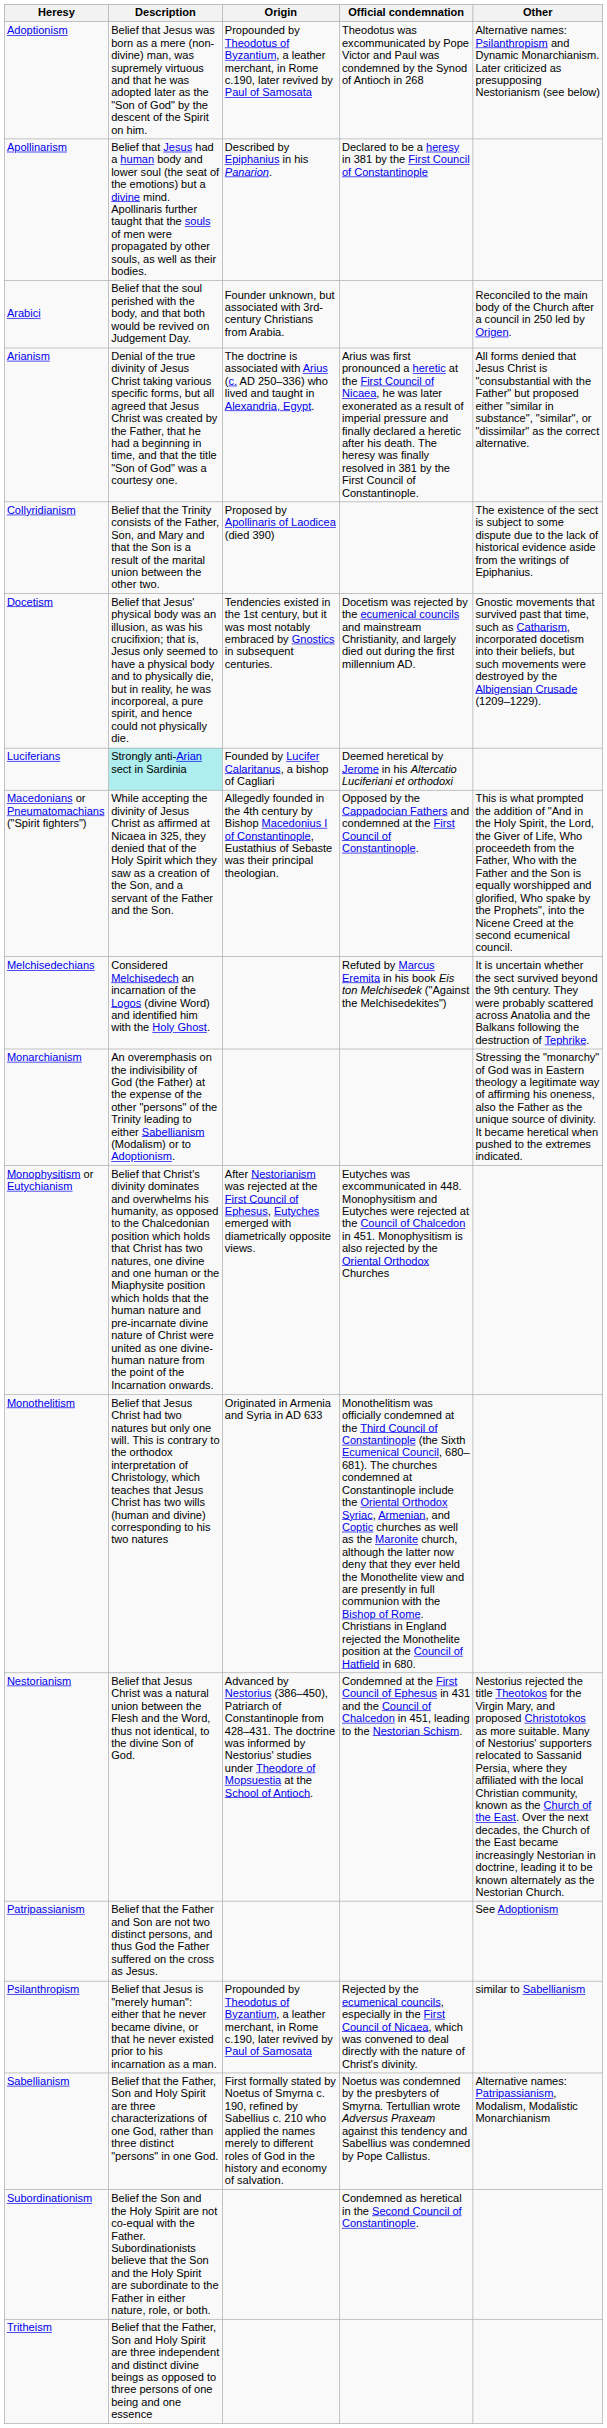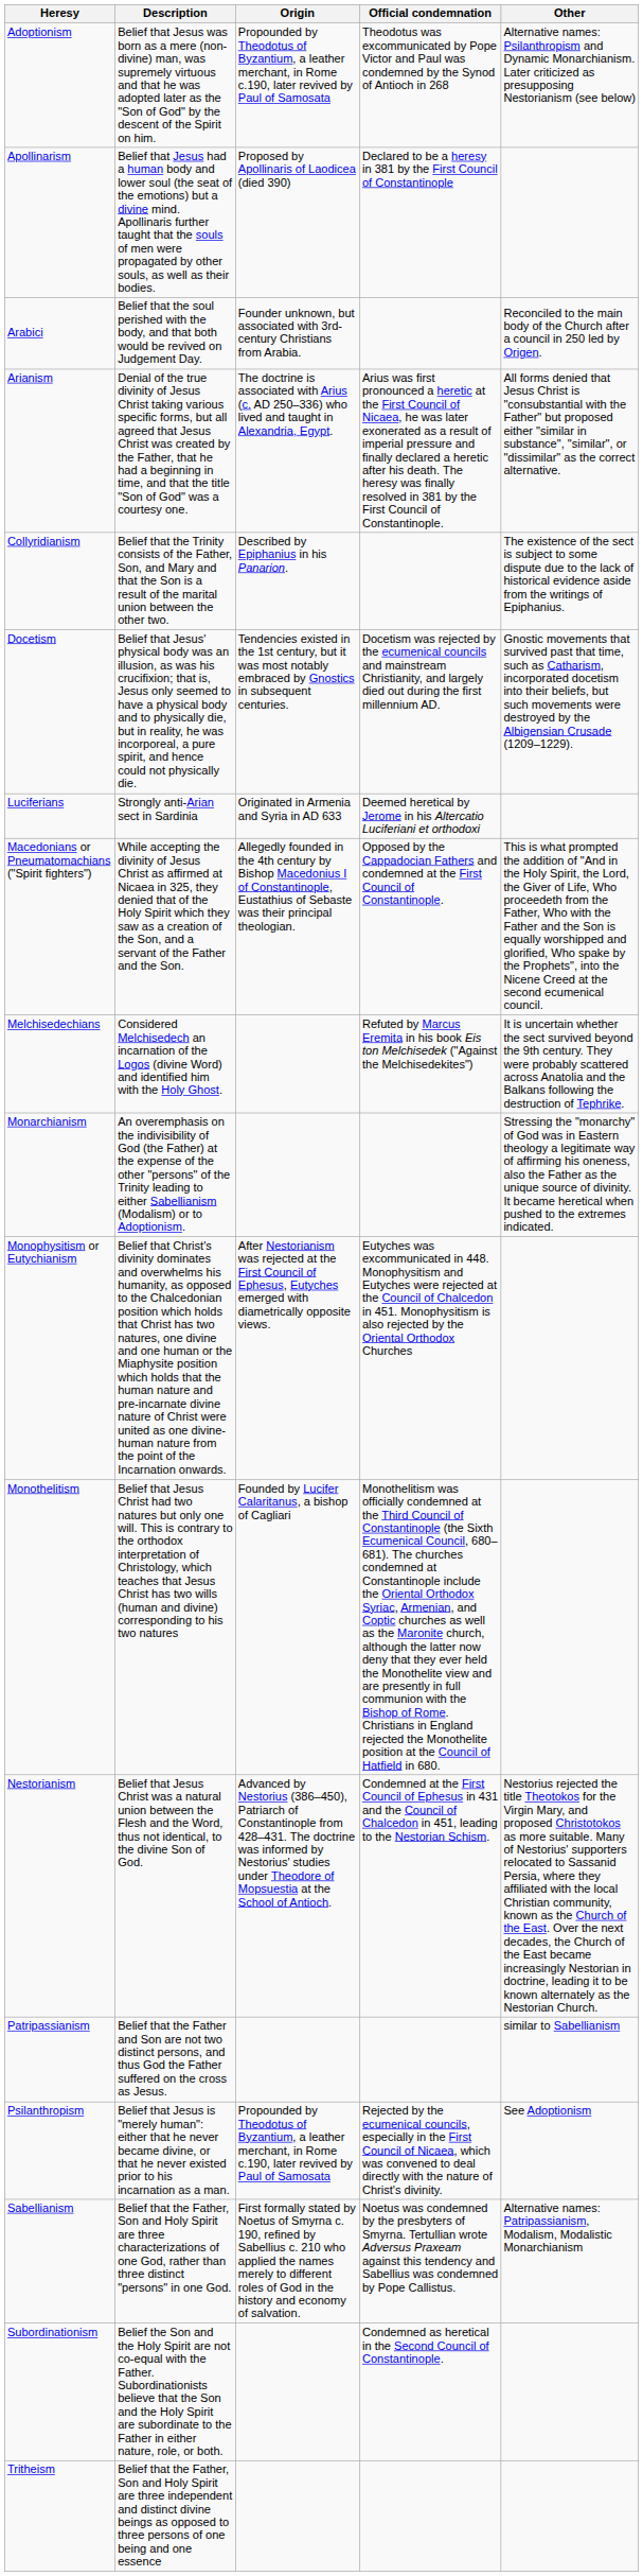 <table class="wikitable">
 <tr style="background:#ccc;">
 <th style="width:150px;">Heresy</th>
 <th style="width:250px;">Description</th>
 <th style="width:300px;">Origin</th>
 <th style="width:350px;">Official condemnation</th>
 <th style="width:350px;">Other</th>
 </tr>
 <tr valign="top">
 <td><a href='#'>Adoptionism</a></td>
 <td>Belief that Jesus was born as a mere (non-divine) man, was supremely virtuous and that he was adopted later as the "Son of God" by the descent of the Spirit on him.</td>
 <td>Propounded by <a href='#'>Theodotus of Byzantium</a>, a leather merchant, in Rome c.190, later revived by <a href='#'>Paul of Samosata</a></td>
 <td>Theodotus was excommunicated by Pope Victor and Paul was condemned by the Synod of Antioch in 268</td>
 <td>Alternative names: <a href='#'>Psilanthropism</a> and Dynamic Monarchianism. Later criticized as presupposing Nestorianism (see below)</td>
 </tr>
 <tr valign="top">
 <td><a href='#'>Apollinarism</a></td>
 <td>Belief that <a href='#'>Jesus</a> had a <a href='#'>human</a> body and lower soul (the seat of the emotions) but a <a href='#'>divine</a> mind. Apollinaris further taught that the <a href='#'>souls</a> of men were propagated by other souls, as well as their bodies.</td>
-<td>Described by <a href='#'>Epiphanius</a> in his <em><a href='#'>Panarion</a></em>.</td>
+<td>Proposed by <a href='#'>Apollinaris of Laodicea</a> (died 390)</td>
 <td>Declared to be a <a href='#'>heresy</a> in 381 by the <a href='#'>First Council of Constantinople</a></td>
 <td></td>
 </tr>
 <tr>
 <td><a href='#'>Arabici</a></td>
 <td>Belief that the soul perished with the body, and that both would be revived on Judgement Day.</td>
 <td>Founder unknown, but associated with 3rd-century Christians from Arabia.</td>
 <td></td>
 <td>Reconciled to the main body of the Church after a council in 250 led by <a href='#'>Origen</a>.</td>
 </tr>
 <tr valign="top">
 <td><a href='#'>Arianism</a></td>
 <td>Denial of the true divinity of Jesus Christ taking various specific forms, but all agreed that Jesus Christ was created by the Father, that he had a beginning in time, and that the title "Son of God" was a courtesy one.</td>
 <td>The doctrine is associated with <a href='#'>Arius</a> (<a href='#'>c.</a> AD 250–336) who lived and taught in <a href='#'>Alexandria, Egypt</a>.</td>
 <td>Arius was first pronounced a <a href='#'>heretic</a> at the <a href='#'>First Council of Nicaea</a>, he was later exonerated as a result of imperial pressure and finally declared a heretic after his death. The heresy was finally resolved in 381 by the First Council of Constantinople.</td>
 <td>All forms denied that Jesus Christ is "consubstantial with the Father" but proposed either "similar in substance", "similar", or "dissimilar" as the correct alternative.</td>
 </tr>
 <tr valign="top">
 <td><a href='#'>Collyridianism</a></td>
 <td>Belief that the Trinity consists of the Father, Son, and Mary and that the Son is a result of the marital union between the other two.</td>
-<td>Proposed by <a href='#'>Apollinaris of Laodicea</a> (died 390)</td>
+<td>Described by <a href='#'>Epiphanius</a> in his <em><a href='#'>Panarion</a></em>.</td>
 <td></td>
 <td>The existence of the sect is subject to some dispute due to the lack of historical evidence aside from the writings of Epiphanius.</td>
 </tr>
 <tr valign="top">
 <td><a href='#'>Docetism</a></td>
 <td>Belief that Jesus' physical body was an illusion, as was his crucifixion; that is, Jesus only seemed to have a physical body and to physically die, but in reality, he was incorporeal, a pure spirit, and hence could not physically die.</td>
 <td>Tendencies existed in the 1st century, but it was most notably embraced by <a href='#'>Gnostics</a> in subsequent centuries.</td>
 <td>Docetism was rejected by the <a href='#'>ecumenical councils</a> and mainstream Christianity, and largely died out during the first millennium AD.</td>
 <td>Gnostic movements that survived past that time, such as <a href='#'>Catharism</a>, incorporated docetism into their beliefs, but such movements were destroyed by the <a href='#'>Albigensian Crusade</a> (1209–1229).</td>
 </tr>
 <tr valign="top">
 <td><a href='#'>Luciferians</a></td>
-<td style="background: paleturquoise;">Strongly anti-<a href='#'>Arian</a> sect in Sardinia</td>
-<td>Founded by <a href='#'>Lucifer Calaritanus</a>, a bishop of Cagliari</td>
+<td>Strongly anti-<a href='#'>Arian</a> sect in Sardinia</td>
+<td>Originated in Armenia and Syria in AD 633</td>
 <td>Deemed heretical by <a href='#'>Jerome</a> in his <em>Altercatio Luciferiani et orthodoxi</em></td>
 <td></td>
 </tr>
 <tr valign="top">
 <td><a href='#'>Macedonians</a> or <a href='#'>Pneumatomachians</a> ("Spirit fighters")</td>
 <td>While accepting the divinity of Jesus Christ as affirmed at Nicaea in 325, they denied that of the Holy Spirit which they saw as a creation of the Son, and a servant of the Father and the Son.</td>
 <td>Allegedly founded in the 4th century by Bishop <a href='#'>Macedonius I of Constantinople</a>, Eustathius of Sebaste was their principal theologian.</td>
 <td>Opposed by the <a href='#'>Cappadocian Fathers</a> and condemned at the <a href='#'>First Council of Constantinople</a>.</td>
 <td>This is what prompted the addition of "And in the Holy Spirit, the Lord, the Giver of Life, Who proceedeth from the Father, Who with the Father and the Son is equally worshipped and glorified, Who spake by the Prophets", into the Nicene Creed at the second ecumenical council.</td>
 </tr>
 <tr valign="top">
 <td><a href='#'>Melchisedechians</a></td>
 <td>Considered <a href='#'>Melchisedech</a> an incarnation of the <a href='#'>Logos</a> (divine Word) and identified him with the <a href='#'>Holy Ghost</a>.</td>
 <td></td>
 <td>Refuted by <a href='#'>Marcus Eremita</a> in his book <em>Eis ton Melchisedek</em> ("Against the Melchisedekites")</td>
 <td>It is uncertain whether the sect survived beyond the 9th century. They were probably scattered across Anatolia and the Balkans following the destruction of <a href='#'>Tephrike</a>.</td>
 </tr>
 <tr valign="top">
 <td><a href='#'>Monarchianism</a></td>
 <td>An overemphasis on the indivisibility of God (the Father) at the expense of the other "persons" of the Trinity leading to either <a href='#'>Sabellianism</a> (Modalism) or to <a href='#'>Adoptionism</a>.</td>
 <td></td>
 <td></td>
 <td>Stressing the "monarchy" of God was in Eastern theology a legitimate way of affirming his oneness, also the Father as the unique source of divinity. It became heretical when pushed to the extremes indicated.</td>
 </tr>
 <tr valign="top">
 <td><a href='#'>Monophysitism</a> or <a href='#'>Eutychianism</a></td>
 <td>Belief that Christ's divinity dominates and overwhelms his humanity, as opposed to the Chalcedonian position which holds that Christ has two natures, one divine and one human or the Miaphysite position which holds that the human nature and pre-incarnate divine nature of Christ were united as one divine-human nature from the point of the Incarnation onwards.</td>
 <td>After <a href='#'>Nestorianism</a> was rejected at the <a href='#'>First Council of Ephesus</a>, <a href='#'>Eutyches</a> emerged with diametrically opposite views.</td>
 <td>Eutyches was excommunicated in 448. Monophysitism and Eutyches were rejected at the <a href='#'>Council of Chalcedon</a> in 451. Monophysitism is also rejected by the <a href='#'>Oriental Orthodox</a> Churches</td>
 <td></td>
 </tr>
 <tr valign="top">
 <td><a href='#'>Monothelitism</a></td>
 <td>Belief that Jesus Christ had two natures but only one will. This is contrary to the orthodox interpretation of Christology, which teaches that Jesus Christ has two wills (human and divine) corresponding to his two natures</td>
-<td>Originated in Armenia and Syria in AD 633</td>
+<td>Founded by <a href='#'>Lucifer Calaritanus</a>, a bishop of Cagliari</td>
 <td>Monothelitism was officially condemned at the <a href='#'>Third Council of Constantinople</a> (the Sixth <a href='#'>Ecumenical Council</a>, 680–681). The churches condemned at Constantinople include the <a href='#'>Oriental Orthodox</a> <a href='#'>Syriac</a>, <a href='#'>Armenian</a>, and <a href='#'>Coptic</a> churches as well as the <a href='#'>Maronite</a> church, although the latter now deny that they ever held the Monothelite view and are presently in full communion with the <a href='#'>Bishop of Rome</a>. Christians in England rejected the Monothelite position at the <a href='#'>Council of Hatfield</a> in 680.</td>
 <td></td>
 </tr>
 <tr valign="top">
 <td><a href='#'>Nestorianism</a></td>
 <td>Belief that Jesus Christ was a natural union between the Flesh and the Word, thus not identical, to the divine Son of God.</td>
 <td>Advanced by <a href='#'>Nestorius</a> (386–450), Patriarch of Constantinople from 428–431. The doctrine was informed by Nestorius' studies under <a href='#'>Theodore of Mopsuestia</a> at the <a href='#'>School of Antioch</a>.</td>
 <td>Condemned at the <a href='#'>First Council of Ephesus</a> in 431 and the <a href='#'>Council of Chalcedon</a> in 451, leading to the <a href='#'>Nestorian Schism</a>.</td>
 <td>Nestorius rejected the title <a href='#'>Theotokos</a> for the Virgin Mary, and proposed <a href='#'>Christotokos</a> as more suitable. Many of Nestorius' supporters relocated to Sassanid Persia, where they affiliated with the local Christian community, known as the <a href='#'>Church of the East</a>. Over the next decades, the Church of the East became increasingly Nestorian in doctrine, leading it to be known alternately as the Nestorian Church.</td>
 </tr>
 <tr valign="top">
 <td><a href='#'>Patripassianism</a></td>
 <td>Belief that the Father and Son are not two distinct persons, and thus God the Father suffered on the cross as Jesus.</td>
 <td></td>
 <td></td>
-<td>See <a href='#'>Adoptionism</a></td>
+<td>similar to <a href='#'>Sabellianism</a></td>
 </tr>
 <tr valign="top">
 <td><a href='#'>Psilanthropism</a></td>
 <td>Belief that Jesus is "merely human": either that he never became divine, or that he never existed prior to his incarnation as a man.</td>
 <td>Propounded by <a href='#'>Theodotus of Byzantium</a>, a leather merchant, in Rome c.190, later revived by <a href='#'>Paul of Samosata</a></td>
 <td>Rejected by the <a href='#'>ecumenical councils</a>, especially in the <a href='#'>First Council of Nicaea</a>, which was convened to deal directly with the nature of Christ's divinity.</td>
-<td>similar to <a href='#'>Sabellianism</a></td>
+<td>See <a href='#'>Adoptionism</a></td>
 </tr>
 <tr valign="top">
 <td><a href='#'>Sabellianism</a></td>
 <td>Belief that the Father, Son and Holy Spirit are three characterizations of one God, rather than three distinct "persons" in one God.</td>
 <td>First formally stated by Noetus of Smyrna c. 190, refined by Sabellius c. 210 who applied the names merely to different roles of God in the history and economy of salvation.</td>
 <td>Noetus was condemned by the presbyters of Smyrna. Tertullian wrote <em>Adversus Praxeam</em> against this tendency and Sabellius was condemned by Pope Callistus.</td>
 <td>Alternative names: <a href='#'>Patripassianism</a>, Modalism, Modalistic Monarchianism</td>
 </tr>
 <tr valign="top">
 <td><a href='#'>Subordinationism</a></td>
 <td>Belief the Son and the Holy Spirit are not co-equal with the Father. Subordinationists believe that the Son and the Holy Spirit are subordinate to the Father in either nature, role, or both.</td>
 <td></td>
 <td>Condemned as heretical in the <a href='#'>Second Council of Constantinople</a>.</td>
 </tr>
 <tr valign="top">
 <td><a href='#'>Tritheism</a></td>
 <td>Belief that the Father, Son and Holy Spirit are three independent and distinct divine beings as opposed to three persons of one being and one essence</td>
 <td></td>
 <td></td>
 <td></td>
 </tr>
 </table>
